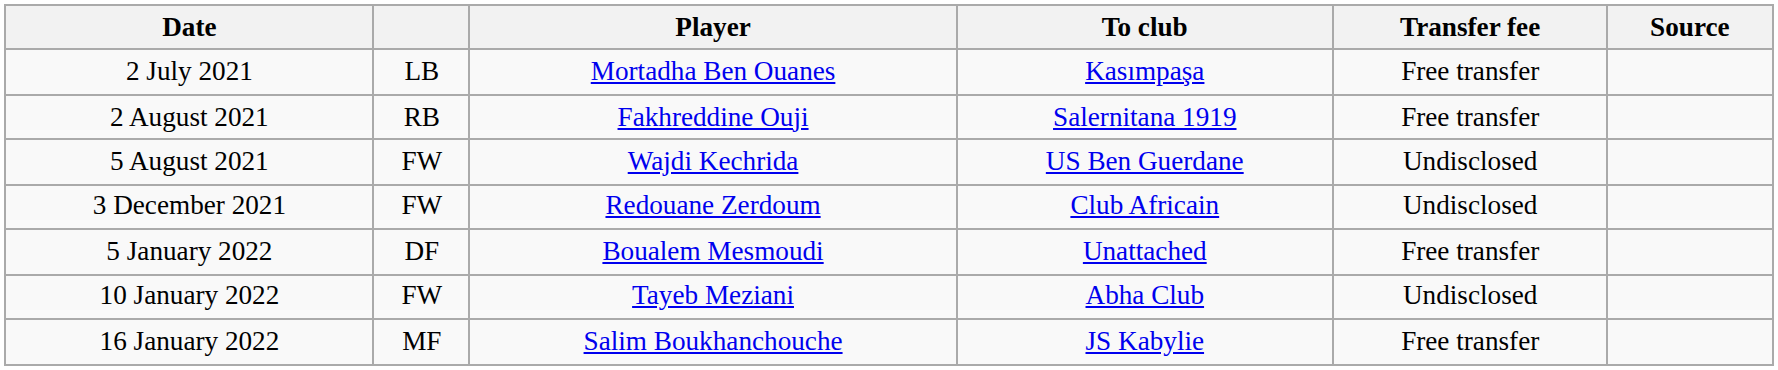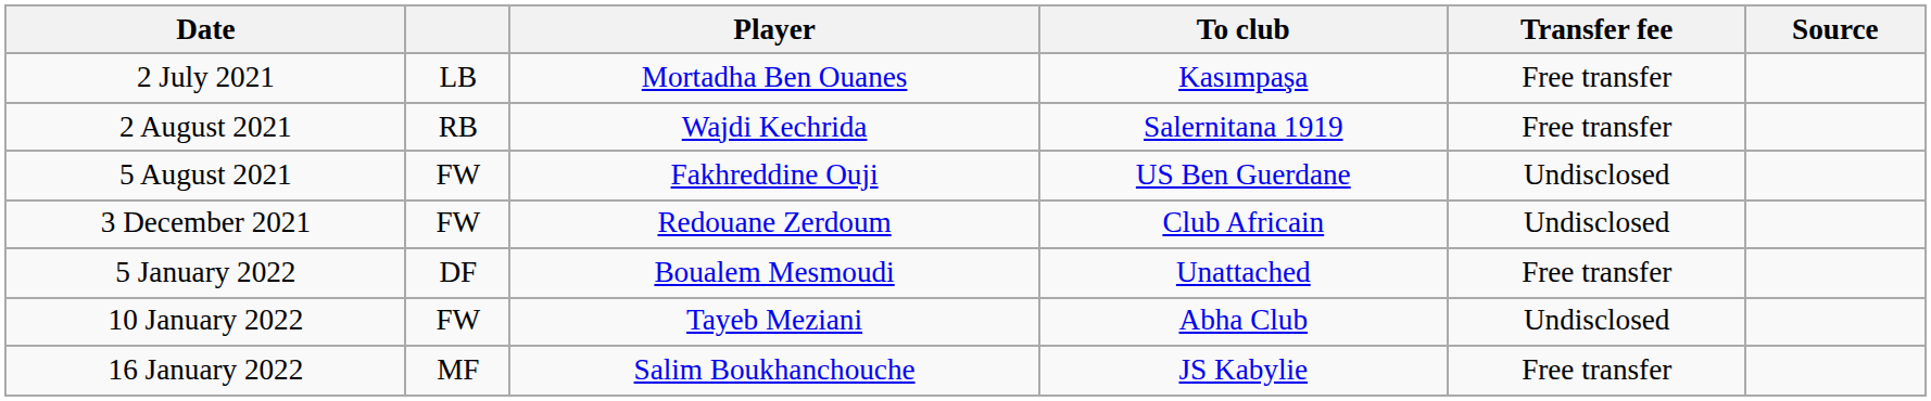 <table class="wikitable sortable" style="width:70%; text-align:center; font-size:85%; text-align:centre;">
 <tr>
 <th>Date</th>
 <th></th>
 <th>Player</th>
 <th>To club</th>
 <th>Transfer fee</th>
 <th>Source</th>
 </tr>
 <tr>
 <td>2 July 2021</td>
 <td>LB</td>
 <td> <a href='#'>Mortadha Ben Ouanes</a></td>
 <td> <a href='#'>Kasımpaşa</a></td>
 <td>Free transfer</td>
 <td></td>
 </tr>
 <tr>
 <td>2 August 2021</td>
 <td>RB</td>
-<td> <a href='#'>Fakhreddine Ouji</a></td>
+<td> <a href='#'>Wajdi Kechrida</a></td>
 <td> <a href='#'>Salernitana 1919</a></td>
 <td>Free transfer</td>
 <td></td>
 </tr>
 <tr>
 <td>5 August 2021</td>
 <td>FW</td>
-<td> <a href='#'>Wajdi Kechrida</a></td>
+<td> <a href='#'>Fakhreddine Ouji</a></td>
 <td><a href='#'>US Ben Guerdane</a></td>
 <td>Undisclosed</td>
 <td></td>
 </tr>
 <tr>
 <td>3 December 2021</td>
 <td>FW</td>
 <td> <a href='#'>Redouane Zerdoum</a></td>
 <td><a href='#'>Club Africain</a></td>
 <td>Undisclosed</td>
 <td></td>
 </tr>
 <tr>
 <td>5 January 2022</td>
 <td>DF</td>
 <td> <a href='#'>Boualem Mesmoudi</a></td>
 <td><a href='#'>Unattached</a></td>
 <td>Free transfer</td>
 <td></td>
 </tr>
 <tr>
 <td>10 January 2022</td>
 <td>FW</td>
 <td> <a href='#'>Tayeb Meziani</a></td>
 <td> <a href='#'>Abha Club</a></td>
 <td>Undisclosed</td>
 <td></td>
 </tr>
 <tr>
 <td>16 January 2022</td>
 <td>MF</td>
 <td> <a href='#'>Salim Boukhanchouche</a></td>
 <td> <a href='#'>JS Kabylie</a></td>
 <td>Free transfer</td>
 <td></td>
 </tr>
 <tr>
 </tr>
 </table>
